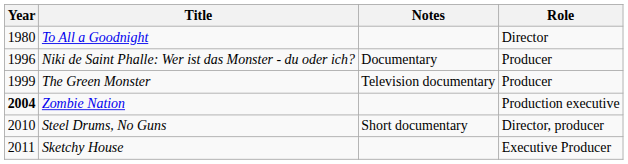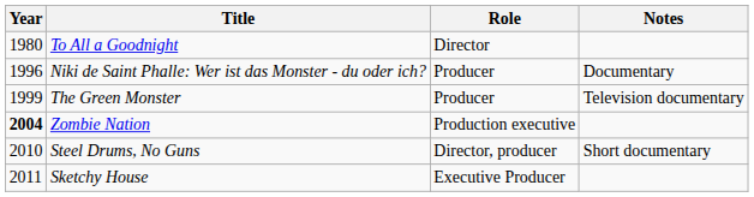 <table class="wikitable sortable">
 <tr>
 <th>Year</th>
 <th>Title</th>
+<th>Role</th>
 <th class="unsortable">Notes</th>
-<th>Role</th>
 </tr>
 <tr>
 <td>1980</td>
 <td><em><a href='#'>To All a Goodnight</a></em></td>
+<td>Director</td>
 <td></td>
-<td>Director</td>
 </tr>
 <tr>
 <td>1996</td>
 <td><em>Niki de Saint Phalle: Wer ist das Monster - du oder ich?</em></td>
+<td>Producer</td>
 <td>Documentary</td>
-<td>Producer</td>
 </tr>
 <tr>
 <td>1999</td>
 <td><em>The Green Monster</em></td>
+<td>Producer</td>
 <td>Television documentary</td>
-<td>Producer</td>
 </tr>
 <tr>
 <td><strong>2004</strong></td>
 <td><em><a href='#'>Zombie Nation</a></em></td>
+<td>Production executive</td>
 <td></td>
-<td>Production executive</td>
 </tr>
 <tr>
 <td>2010</td>
 <td><em>Steel Drums, No Guns</em></td>
+<td>Director, producer</td>
 <td>Short documentary</td>
-<td>Director, producer</td>
 </tr>
 <tr>
 <td>2011</td>
 <td><em>Sketchy House</em></td>
+<td>Executive Producer</td>
 <td></td>
-<td>Executive Producer</td>
 </tr>
 </table>
